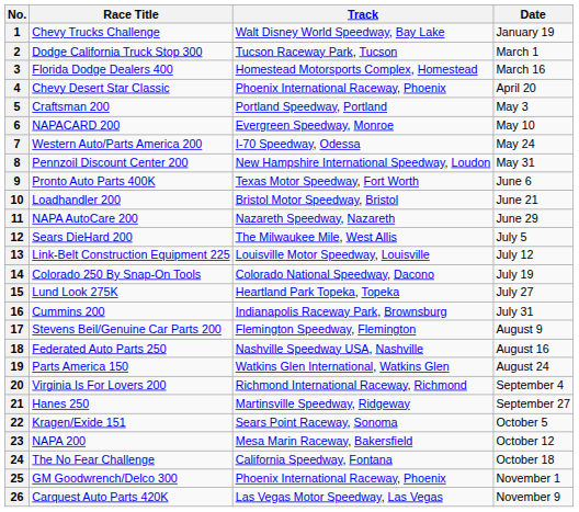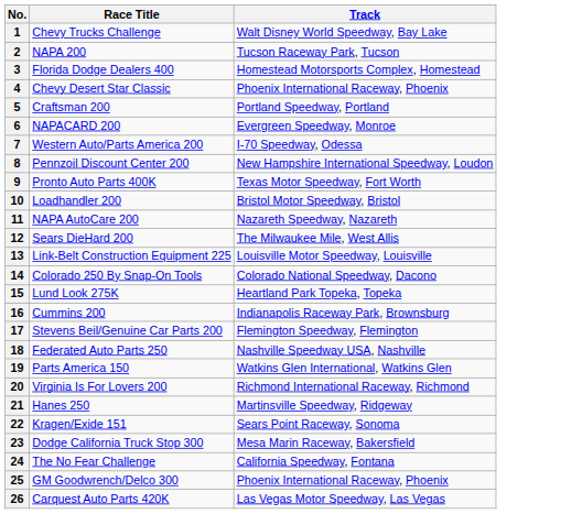 <table class="wikitable" style="font-size:85%;">
 <tr>
 <th>No.</th>
 <th>Race Title</th>
 <th><a href='#'>Track</a></th>
-<th>Date</th>
 </tr>
 <tr>
 <th>1</th>
 <td><a href='#'>Chevy Trucks Challenge</a></td>
 <td><a href='#'>Walt Disney World Speedway</a>, <a href='#'>Bay Lake</a></td>
-<td>January 19</td>
 </tr>
 <tr>
 <th>2</th>
-<td><a href='#'>Dodge California Truck Stop 300</a></td>
+<td><a href='#'>NAPA 200</a></td>
 <td><a href='#'>Tucson Raceway Park</a>, <a href='#'>Tucson</a></td>
-<td>March 1</td>
 </tr>
 <tr>
 <th>3</th>
 <td><a href='#'>Florida Dodge Dealers 400</a></td>
 <td><a href='#'>Homestead Motorsports Complex</a>, <a href='#'>Homestead</a></td>
-<td>March 16</td>
 </tr>
 <tr>
 <th>4</th>
 <td><a href='#'>Chevy Desert Star Classic</a></td>
 <td><a href='#'>Phoenix International Raceway</a>, <a href='#'>Phoenix</a></td>
-<td>April 20</td>
 </tr>
 <tr>
 <th>5</th>
 <td><a href='#'>Craftsman 200</a></td>
 <td><a href='#'>Portland Speedway</a>, <a href='#'>Portland</a></td>
-<td>May 3</td>
 </tr>
 <tr>
 <th>6</th>
 <td><a href='#'>NAPACARD 200</a></td>
 <td><a href='#'>Evergreen Speedway</a>, <a href='#'>Monroe</a></td>
-<td>May 10</td>
 </tr>
 <tr>
 <th>7</th>
 <td><a href='#'>Western Auto/Parts America 200</a></td>
 <td><a href='#'>I-70 Speedway</a>, <a href='#'>Odessa</a></td>
-<td>May 24</td>
 </tr>
 <tr>
 <th>8</th>
 <td><a href='#'>Pennzoil Discount Center 200</a></td>
 <td><a href='#'>New Hampshire International Speedway</a>, <a href='#'>Loudon</a></td>
-<td>May 31</td>
 </tr>
 <tr>
 <th>9</th>
 <td><a href='#'>Pronto Auto Parts 400K</a></td>
 <td><a href='#'>Texas Motor Speedway</a>, <a href='#'>Fort Worth</a></td>
-<td>June 6</td>
 </tr>
 <tr>
 <th>10</th>
 <td><a href='#'>Loadhandler 200</a></td>
 <td><a href='#'>Bristol Motor Speedway</a>, <a href='#'>Bristol</a></td>
-<td>June 21</td>
 </tr>
 <tr>
 <th>11</th>
 <td><a href='#'>NAPA AutoCare 200</a></td>
 <td><a href='#'>Nazareth Speedway</a>, <a href='#'>Nazareth</a></td>
-<td>June 29</td>
 </tr>
 <tr>
 <th>12</th>
 <td><a href='#'>Sears DieHard 200</a></td>
 <td><a href='#'>The Milwaukee Mile</a>, <a href='#'>West Allis</a></td>
-<td>July 5</td>
 </tr>
 <tr>
 <th>13</th>
 <td><a href='#'>Link-Belt Construction Equipment 225</a></td>
 <td><a href='#'>Louisville Motor Speedway</a>, <a href='#'>Louisville</a></td>
-<td>July 12</td>
 </tr>
 <tr>
 <th>14</th>
 <td><a href='#'>Colorado 250 By Snap-On Tools</a></td>
 <td><a href='#'>Colorado National Speedway</a>, <a href='#'>Dacono</a></td>
-<td>July 19</td>
 </tr>
 <tr>
 <th>15</th>
 <td><a href='#'>Lund Look 275K</a></td>
 <td><a href='#'>Heartland Park Topeka</a>, <a href='#'>Topeka</a></td>
-<td>July 27</td>
 </tr>
 <tr>
 <th>16</th>
 <td><a href='#'>Cummins 200</a></td>
 <td><a href='#'>Indianapolis Raceway Park</a>, <a href='#'>Brownsburg</a></td>
-<td>July 31</td>
 </tr>
 <tr>
 <th>17</th>
 <td><a href='#'>Stevens Beil/Genuine Car Parts 200</a></td>
 <td><a href='#'>Flemington Speedway</a>, <a href='#'>Flemington</a></td>
-<td>August 9</td>
 </tr>
 <tr>
 <th>18</th>
 <td><a href='#'>Federated Auto Parts 250</a></td>
 <td><a href='#'>Nashville Speedway USA</a>, <a href='#'>Nashville</a></td>
-<td>August 16</td>
 </tr>
 <tr>
 <th>19</th>
 <td><a href='#'>Parts America 150</a></td>
 <td><a href='#'>Watkins Glen International</a>, <a href='#'>Watkins Glen</a></td>
-<td>August 24</td>
 </tr>
 <tr>
 <th>20</th>
 <td><a href='#'>Virginia Is For Lovers 200</a></td>
 <td><a href='#'>Richmond International Raceway</a>, <a href='#'>Richmond</a></td>
-<td>September 4</td>
 </tr>
 <tr>
 <th>21</th>
 <td><a href='#'>Hanes 250</a></td>
 <td><a href='#'>Martinsville Speedway</a>, <a href='#'>Ridgeway</a></td>
-<td>September 27</td>
 </tr>
 <tr>
 <th>22</th>
 <td><a href='#'>Kragen/Exide 151</a></td>
 <td><a href='#'>Sears Point Raceway</a>, <a href='#'>Sonoma</a></td>
-<td>October 5</td>
 </tr>
 <tr>
 <th>23</th>
-<td><a href='#'>NAPA 200</a></td>
+<td><a href='#'>Dodge California Truck Stop 300</a></td>
 <td><a href='#'>Mesa Marin Raceway</a>, <a href='#'>Bakersfield</a></td>
-<td>October 12</td>
 </tr>
 <tr>
 <th>24</th>
 <td><a href='#'>The No Fear Challenge</a></td>
 <td><a href='#'>California Speedway</a>, <a href='#'>Fontana</a></td>
-<td>October 18</td>
 </tr>
 <tr>
 <th>25</th>
 <td><a href='#'>GM Goodwrench/Delco 300</a></td>
 <td><a href='#'>Phoenix International Raceway</a>, <a href='#'>Phoenix</a></td>
-<td>November 1</td>
 </tr>
 <tr>
 <th>26</th>
 <td><a href='#'>Carquest Auto Parts 420K</a></td>
 <td><a href='#'>Las Vegas Motor Speedway</a>, <a href='#'>Las Vegas</a></td>
-<td>November 9</td>
 </tr>
 </table>
